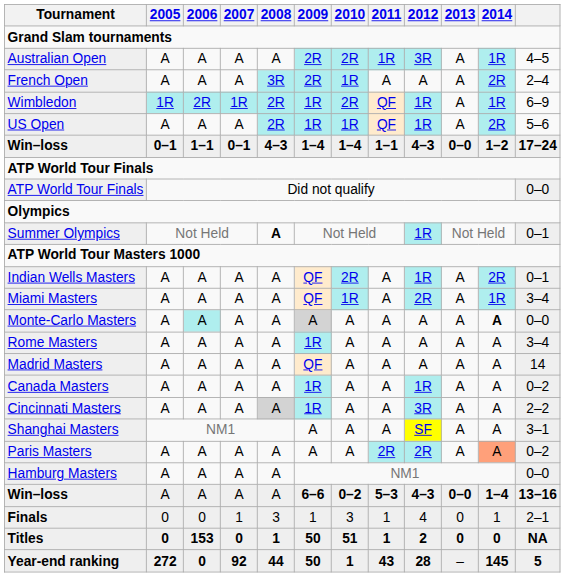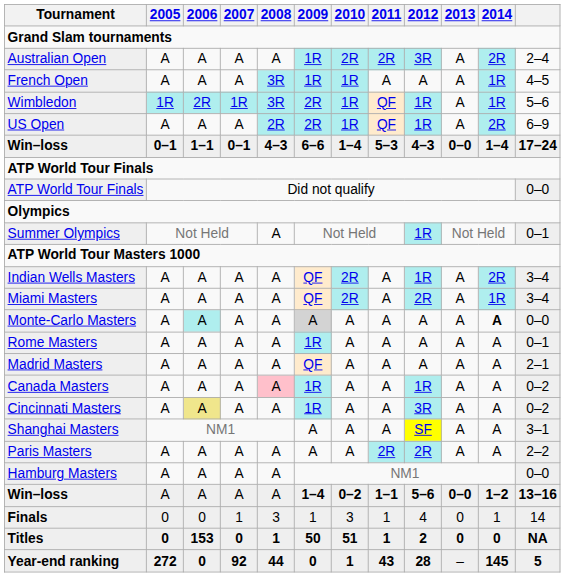 <table class="wikitable">
 <tr>
 <th>Tournament</th>
 <th><a href='#'>2005</a></th>
 <th><a href='#'>2006</a></th>
 <th><a href='#'>2007</a></th>
 <th><a href='#'>2008</a></th>
 <th><a href='#'>2009</a></th>
 <th><a href='#'>2010</a></th>
 <th><a href='#'>2011</a></th>
 <th><a href='#'>2012</a></th>
 <th><a href='#'>2013</a></th>
 <th><a href='#'>2014</a></th>
 <th></th>
 </tr>
 <tr>
 <td colspan=25 align=left><strong>Grand Slam tournaments</strong></td>
 </tr>
 <tr>
 <td style="background:#EFEFEF;"><a href='#'>Australian Open</a></td>
 <td align="center">A</td>
 <td align="center">A</td>
 <td align="center">A</td>
 <td align="center">A</td>
+<td align="center" style="background:#afeeee;"><a href='#'>1R</a></td>
 <td align="center" style="background:#afeeee;"><a href='#'>2R</a></td>
 <td align="center" style="background:#afeeee;"><a href='#'>2R</a></td>
-<td align="center" style="background:#afeeee;"><a href='#'>1R</a></td>
 <td align="center" style="background:#afeeee;"><a href='#'>3R</a></td>
 <td align="center">A</td>
-<td align="center" style="background:#afeeee;"><a href='#'>1R</a></td>
-<td align="center">4–5</td>
+<td align="center" style="background:#afeeee;"><a href='#'>2R</a></td>
+<td align="center">2–4</td>
 </tr>
 <tr>
 <td style="background:#EFEFEF;"><a href='#'>French Open</a></td>
 <td align="center">A</td>
 <td align="center">A</td>
 <td align="center">A</td>
 <td align="center" style="background:#afeeee;"><a href='#'>3R</a></td>
-<td align="center" style="background:#afeeee;"><a href='#'>2R</a></td>
+<td align="center" style="background:#afeeee;"><a href='#'>1R</a></td>
 <td align="center" style="background:#afeeee;"><a href='#'>1R</a></td>
 <td align="center">A</td>
 <td align="center">A</td>
 <td align="center">A</td>
-<td align="center" style="background:#afeeee;"><a href='#'>2R</a></td>
-<td align="center">2–4</td>
+<td align="center" style="background:#afeeee;"><a href='#'>1R</a></td>
+<td align="center">4–5</td>
 </tr>
 <tr>
 <td style="background:#EFEFEF;"><a href='#'>Wimbledon</a></td>
 <td align="center" style="background:#afeeee;"><a href='#'>1R</a></td>
 <td align="center" style="background:#afeeee;"><a href='#'>2R</a></td>
 <td align="center" style="background:#afeeee;"><a href='#'>1R</a></td>
+<td align="center" style="background:#afeeee;"><a href='#'>3R</a></td>
 <td align="center" style="background:#afeeee;"><a href='#'>2R</a></td>
 <td align="center" style="background:#afeeee;"><a href='#'>1R</a></td>
-<td align="center" style="background:#afeeee;"><a href='#'>2R</a></td>
 <td align="center" style="background:#ffebcd;"><a href='#'>QF</a></td>
 <td align="center" style="background:#afeeee;"><a href='#'>1R</a></td>
 <td align="center">A</td>
 <td align="center" style="background:#afeeee;"><a href='#'>1R</a></td>
-<td align="center">6–9</td>
+<td align="center">5–6</td>
 </tr>
 <tr>
 <td style="background:#EFEFEF;"><a href='#'>US Open</a></td>
 <td align="center">A</td>
 <td align="center">A</td>
 <td align="center">A</td>
 <td align="center" style="background:#afeeee;"><a href='#'>2R</a></td>
-<td align="center" style="background:#afeeee;"><a href='#'>1R</a></td>
+<td align="center" style="background:#afeeee;"><a href='#'>2R</a></td>
 <td align="center" style="background:#afeeee;"><a href='#'>1R</a></td>
 <td align="center" style="background:#ffebcd;"><a href='#'>QF</a></td>
 <td align="center" style="background:#afeeee;"><a href='#'>1R</a></td>
 <td align="center">A</td>
 <td align="center" style="background:#afeeee;"><a href='#'>2R</a></td>
-<td align="center">5–6</td>
+<td align="center">6–9</td>
 </tr>
 <tr bgcolor="#efefef">
 <td><strong>Win–loss</strong></td>
 <td align="center"><strong>0–1</strong></td>
 <td align="center"><strong>1–1</strong></td>
 <td align="center"><strong>0–1</strong></td>
 <td align="center"><strong>4–3</strong></td>
+<td align="center"><strong>6–6</strong></td>
 <td align="center"><strong>1–4</strong></td>
-<td align="center"><strong>1–4</strong></td>
-<td align="center"><strong>1–1</strong></td>
+<td align="center"><strong>5–3</strong></td>
 <td align="center"><strong>4–3</strong></td>
 <td align="center"><strong>0–0</strong></td>
-<td align="center"><strong>1–2</strong></td>
+<td align="center"><strong>1–4</strong></td>
 <td align="center"><strong>17–24</strong></td>
 </tr>
 <tr>
 <td colspan=25 align=left><strong>ATP World Tour Finals</strong></td>
 </tr>
 <tr>
 <td style="background:#EFEFEF;"><a href='#'>ATP World Tour Finals</a></td>
 <td align="center" colspan=10>Did not qualify</td>
 <td align="center" style="background:#EFEFEF;">0–0</td>
 </tr>
 <tr>
 <td colspan=25 align=left><strong>Olympics</strong></td>
 </tr>
 <tr>
 <td style="background:#EFEFEF;"><a href='#'>Summer Olympics</a></td>
 <td align="center" colspan=3 style=color:#767676>Not Held</td>
-<td align="center"><strong>A</strong></td>
+<td align="center">A</td>
 <td align="center" colspan=3 style=color:#767676>Not Held</td>
 <td align="center" style="background:#afeeee;"><a href='#'>1R</a></td>
 <td align="center" colspan=2 style=color:#767676>Not Held</td>
 <td align="center" style="background:#EFEFEF;">0–1</td>
 </tr>
 <tr>
 <td colspan=25 align=left><strong>ATP World Tour Masters 1000</strong></td>
 </tr>
 <tr>
 <td style="background:#EFEFEF;"><a href='#'>Indian Wells Masters</a></td>
 <td align="center">A</td>
 <td align="center">A</td>
 <td align="center">A</td>
 <td align="center">A</td>
 <td align="center" style="background:#ffebcd;"><a href='#'>QF</a></td>
 <td align="center" style="background:#afeeee;"><a href='#'>2R</a></td>
 <td align="center">A</td>
 <td align="center" style="background:#afeeee;"><a href='#'>1R</a></td>
 <td align="center">A</td>
 <td align="center" style="background:#afeeee;"><a href='#'>2R</a></td>
-<td align="center" style="background:#EFEFEF;">0–1</td>
+<td align="center" style="background:#EFEFEF;">3–4</td>
 </tr>
 <tr>
 <td style="background:#EFEFEF;"><a href='#'>Miami Masters</a></td>
 <td align="center">A</td>
 <td align="center">A</td>
 <td align="center">A</td>
 <td align="center">A</td>
 <td align="center" style="background:#ffebcd;"><a href='#'>QF</a></td>
-<td align="center" style="background:#afeeee;"><a href='#'>1R</a></td>
+<td align="center" style="background:#afeeee;"><a href='#'>2R</a></td>
 <td align="center">A</td>
 <td align="center" style="background:#afeeee;"><a href='#'>2R</a></td>
 <td align="center">A</td>
 <td align="center" style="background:#afeeee;"><a href='#'>1R</a></td>
 <td align="center" style="background:#EFEFEF;">3–4</td>
 </tr>
 <tr>
 <td style="background:#EFEFEF;"><a href='#'>Monte-Carlo Masters</a></td>
 <td align="center">A</td>
 <td align="center" style="background: paleturquoise;">A</td>
 <td align="center">A</td>
 <td align="center">A</td>
 <td align="center" style="background: lightgrey;">A</td>
 <td align="center">A</td>
 <td align="center">A</td>
 <td align="center">A</td>
 <td align="center">A</td>
 <td align="center"><strong>A</strong></td>
 <td align="center" style="background:#EFEFEF;">0–0</td>
 </tr>
 <tr>
 <td style="background:#EFEFEF;"><a href='#'>Rome Masters</a></td>
 <td align="center">A</td>
 <td align="center">A</td>
 <td align="center">A</td>
 <td align="center">A</td>
 <td align="center" style="background:#afeeee;"><a href='#'>1R</a></td>
 <td align="center">A</td>
 <td align="center">A</td>
 <td align="center">A</td>
 <td align="center">A</td>
 <td align="center">A</td>
-<td align="center" style="background:#EFEFEF;">3–4</td>
+<td align="center" style="background:#EFEFEF;">0–1</td>
 </tr>
 <tr>
 <td style="background:#EFEFEF;"><a href='#'>Madrid Masters</a></td>
 <td align="center">A</td>
 <td align="center">A</td>
 <td align="center">A</td>
 <td align="center">A</td>
 <td align="center" style="background:#ffebcd;"><a href='#'>QF</a></td>
 <td align="center">A</td>
 <td align="center">A</td>
 <td align="center">A</td>
 <td align="center">A</td>
 <td align="center">A</td>
-<td align="center" style="background:#EFEFEF;">14</td>
+<td align="center" style="background:#EFEFEF;">2–1</td>
 </tr>
 <tr>
 <td style="background:#EFEFEF;"><a href='#'>Canada Masters</a></td>
 <td align="center">A</td>
 <td align="center">A</td>
 <td align="center">A</td>
-<td align="center">A</td>
+<td align="center" style="background: pink;">A</td>
 <td align="center" style="background:#afeeee;"><a href='#'>1R</a></td>
 <td align="center">A</td>
 <td align="center">A</td>
 <td align="center" style="background:#afeeee;"><a href='#'>1R</a></td>
 <td align="center">A</td>
 <td align="center">A</td>
 <td align="center" style="background:#EFEFEF;">0–2</td>
 </tr>
 <tr>
 <td style="background:#EFEFEF;"><a href='#'>Cincinnati Masters</a></td>
 <td align="center">A</td>
+<td align="center" style="background: khaki;">A</td>
 <td align="center">A</td>
 <td align="center">A</td>
-<td align="center" style="background: lightgrey;">A</td>
 <td align="center" style="background:#afeeee;"><a href='#'>1R</a></td>
 <td align="center">A</td>
 <td align="center">A</td>
 <td align="center" style="background:#afeeee;"><a href='#'>3R</a></td>
 <td align="center">A</td>
 <td align="center">A</td>
-<td align="center" style="background:#EFEFEF;">2–2</td>
+<td align="center" style="background:#EFEFEF;">0–2</td>
 </tr>
 <tr>
 <td style="background:#efefef;"><a href='#'>Shanghai Masters</a></td>
 <td align="center" colspan="4" style="color:#767676;">NM1</td>
 <td align="center">A</td>
 <td align="center">A</td>
 <td align="center">A</td>
 <td align="center" style="background:yellow;"><a href='#'>SF</a></td>
 <td align="center">A</td>
 <td align="center">A</td>
 <td align="center" style="background:#efefef;">3–1</td>
 </tr>
 <tr>
 <td style="background:#EFEFEF;"><a href='#'>Paris Masters</a></td>
 <td align="center">A</td>
 <td align="center">A</td>
 <td align="center">A</td>
 <td align="center">A</td>
 <td align="center">A</td>
 <td align="center">A</td>
 <td align="center" style="background:#afeeee;"><a href='#'>2R</a></td>
 <td align="center" style="background:#afeeee;"><a href='#'>2R</a></td>
 <td align="center">A</td>
-<td align="center" style="background: lightsalmon;">A</td>
-<td align="center" style="background:#EFEFEF;">0–2</td>
+<td align="center">A</td>
+<td align="center" style="background:#EFEFEF;">2–2</td>
 </tr>
 <tr>
 <td style="background:#EFEFEF;"><a href='#'>Hamburg Masters</a></td>
 <td align="center">A</td>
 <td align="center">A</td>
 <td align="center">A</td>
 <td align="center">A</td>
 <td align="center" colspan="6" style="color:#767676;">NM1</td>
 <td align="center" style="background:#EFEFEF;">0–0</td>
 </tr>
 <tr bgcolor="#efefef">
 <td><strong>Win–loss</strong></td>
 <td align="center">A</td>
 <td align="center">A</td>
 <td align="center">A</td>
 <td align="center">A</td>
-<td align="center"><strong>6–6</strong></td>
+<td align="center"><strong>1–4</strong></td>
 <td align="center"><strong>0–2</strong></td>
-<td align="center"><strong>5–3</strong></td>
-<td align="center"><strong>4–3</strong></td>
+<td align="center"><strong>1–1</strong></td>
+<td align="center"><strong>5–6</strong></td>
 <td align="center"><strong>0–0</strong></td>
-<td align="center"><strong>1–4</strong></td>
+<td align="center"><strong>1–2</strong></td>
 <td align="center"><strong>13–16</strong></td>
 </tr>
 <tr>
 <td style="background:#EFEFEF;"><strong>Finals</strong></td>
 <td align="center" style="background:#EFEFEF;">0</td>
 <td align="center" style="background:#EFEFEF;">0</td>
 <td align="center" style="background:#EFEFEF;">1</td>
 <td align="center" style="background:#EFEFEF;">3</td>
 <td align="center" style="background:#EFEFEF;">1</td>
 <td align="center" style="background:#EFEFEF;">3</td>
 <td align="center" style="background:#EFEFEF;">1</td>
 <td align="center" style="background:#EFEFEF;">4</td>
 <td align="center" style="background:#EFEFEF;">0</td>
 <td align="center" style="background:#EFEFEF;">1</td>
-<td align="center" style="background:#EFEFEF;">2–1</td>
+<td align="center" style="background:#EFEFEF;">14</td>
 </tr>
 <tr>
 <td style="background:#EFEFEF;"><strong>Titles</strong></td>
 <td align="center" style="background:#EFEFEF;"><strong>0</strong></td>
 <td align="center" style="background:#EFEFEF;"><strong>153</strong></td>
 <td align="center" style="background:#EFEFEF;"><strong>0</strong></td>
 <td align="center" style="background:#EFEFEF;"><strong>1</strong></td>
 <td align="center" style="background:#EFEFEF;"><strong>50</strong></td>
 <td align="center" style="background:#EFEFEF;"><strong>51</strong></td>
 <td align="center" style="background:#EFEFEF;"><strong>1</strong></td>
 <td align="center" style="background:#EFEFEF;"><strong>2</strong></td>
 <td align="center" style="background:#EFEFEF;"><strong>0</strong></td>
 <td align="center" style="background:#EFEFEF;"><strong>0</strong></td>
 <td align="center" style="background:#EFEFEF;"><strong>NA</strong></td>
 </tr>
 <tr>
 <td style="background:#EFEFEF;"><strong>Year-end ranking</strong></td>
 <td align="center" style="background:#EFEFEF;"><strong>272</strong></td>
 <td align="center" style="background:#EFEFEF;"><strong>0</strong></td>
 <td align="center" style="background:#EFEFEF;"><strong>92</strong></td>
 <td align="center" style="background:#EFEFEF;"><strong>44</strong></td>
-<td align="center" style="background:#EFEFEF;"><strong>50</strong></td>
+<td align="center" style="background:#EFEFEF;"><strong>0</strong></td>
 <td align="center" style="background:#EFEFEF;"><strong>1</strong></td>
 <td align="center" style="background:#EFEFEF;"><strong>43</strong></td>
 <td align="center" style="background:#EFEFEF;"><strong>28</strong></td>
 <td align="center" style="background:#EFEFEF;">–</td>
 <td align="center" style="background:#EFEFEF;"><strong>145</strong></td>
 <td align="center" style="background:#EFEFEF;"><strong>5</strong></td>
 </tr>
 </table>
